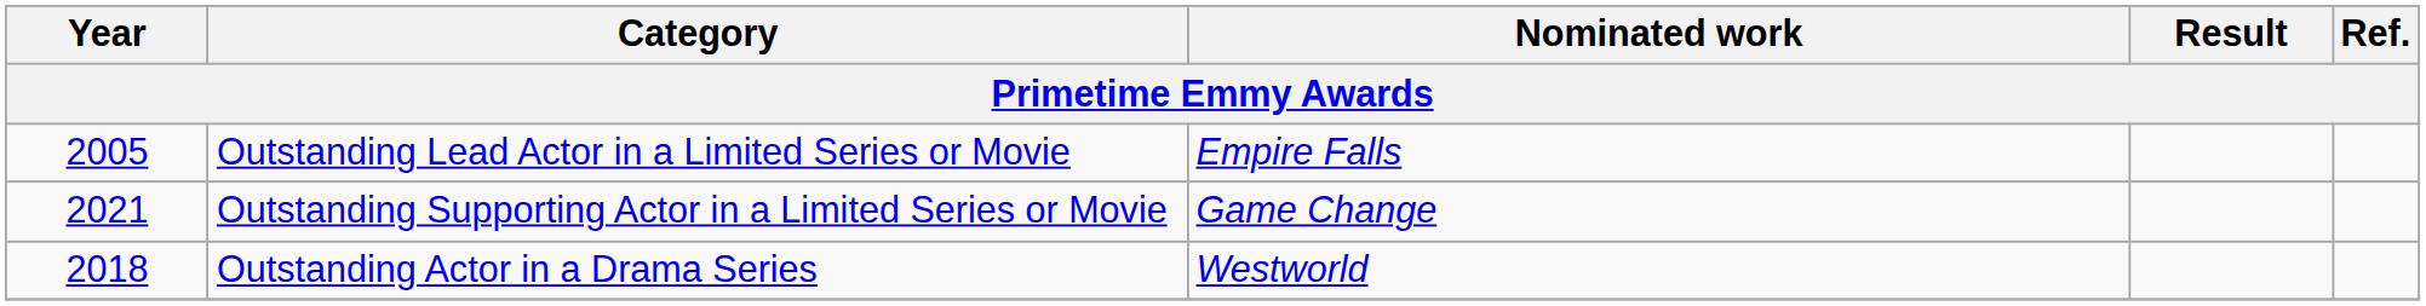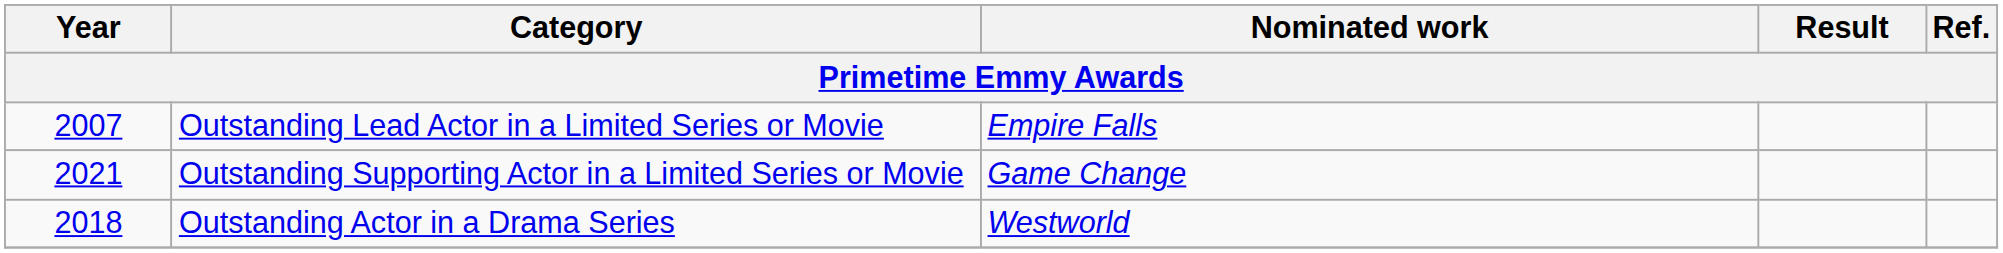 <table class=wikitable>
 <tr>
 <th scope="col" style="width:5em;">Year</th>
 <th scope="col" style="width:26em;">Category</th>
 <th scope="col" style="width:25em;">Nominated work</th>
 <th scope="col" style="width:5em;">Result</th>
 <th>Ref.</th>
 </tr>
 <tr>
 <th colspan=5><a href='#'>Primetime Emmy Awards</a></th>
 </tr>
 <tr>
-<td style="text-align:center;"><a href='#'>2005</a></td>
+<td style="text-align:center;"><a href='#'>2007</a></td>
 <td><a href='#'>Outstanding Lead Actor in a Limited Series or Movie</a></td>
 <td><em><a href='#'>Empire Falls</a></em></td>
 <td></td>
 <td></td>
 </tr>
 <tr>
 <td style="text-align:center;"><a href='#'>2021</a></td>
 <td><a href='#'>Outstanding Supporting Actor in a Limited Series or Movie</a></td>
 <td><em><a href='#'>Game Change</a></em></td>
 <td></td>
 <td></td>
 </tr>
 <tr>
 <td style="text-align:center;"><a href='#'>2018</a></td>
 <td><a href='#'>Outstanding Actor in a Drama Series</a></td>
 <td><em><a href='#'>Westworld</a></em></td>
 <td></td>
 <td></td>
 </tr>
 <tr>
 </tr>
 </table>
